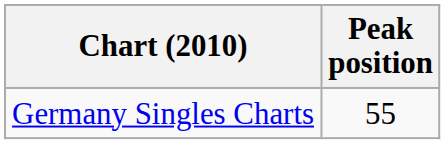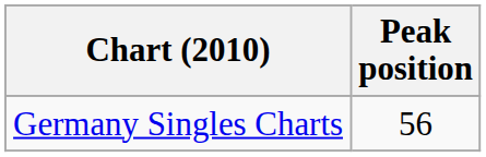 <table class="wikitable sortable plainrowheaders" border="1">
 <tr>
 <th scope="col">Chart (2010)</th>
 <th scope="col">Peak<br>position</th>
 </tr>
 <tr>
 <td><a href='#'>Germany Singles Charts</a></td>
-<td style="text-align:center;">55</td>
+<td style="text-align:center;">56</td>
 </tr>
 </table>
